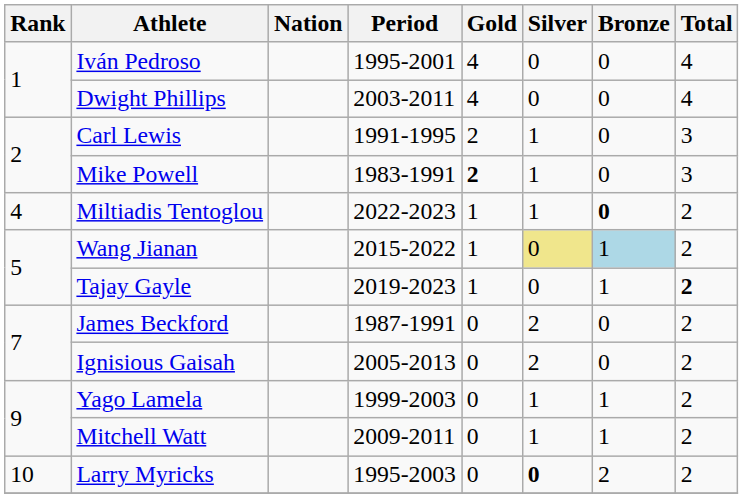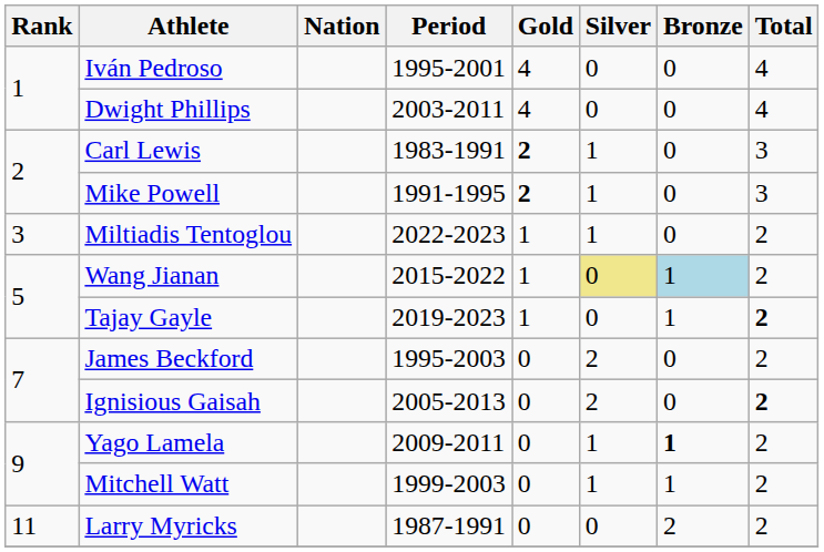 <table class="wikitable sortable">
 <tr>
 <th class="unsortable">Rank</th>
 <th>Athlete</th>
 <th>Nation</th>
 <th>Period</th>
 <th>Gold</th>
 <th>Silver</th>
 <th>Bronze</th>
 <th>Total</th>
 </tr>
 <tr>
 <td rowspan="2">1</td>
 <td align="left"><a href='#'>Iván Pedroso</a></td>
 <td align="left"></td>
 <td>1995-2001</td>
 <td>4</td>
 <td>0</td>
 <td>0</td>
 <td>4</td>
 </tr>
 <tr>
 <td><a href='#'>Dwight Phillips</a></td>
 <td></td>
 <td>2003-2011</td>
 <td>4</td>
 <td>0</td>
 <td>0</td>
 <td>4</td>
 </tr>
 <tr>
 <td rowspan="2">2</td>
 <td align="left"><a href='#'>Carl Lewis</a></td>
 <td align="left"></td>
-<td>1991-1995</td>
-<td>2</td>
+<td>1983-1991</td>
+<td><strong>2</strong></td>
 <td>1</td>
 <td>0</td>
 <td>3</td>
 </tr>
 <tr>
 <td align="left"><a href='#'>Mike Powell</a></td>
 <td align="left"></td>
-<td>1983-1991</td>
+<td>1991-1995</td>
 <td><strong>2</strong></td>
 <td>1</td>
 <td>0</td>
 <td>3</td>
 </tr>
 <tr>
-<td>4</td>
+<td>3</td>
 <td align="left"><a href='#'>Miltiadis Tentoglou</a></td>
 <td align="left"></td>
 <td>2022-2023</td>
 <td>1</td>
 <td>1</td>
-<td><strong>0</strong></td>
+<td>0</td>
 <td>2</td>
 </tr>
 <tr>
 <td rowspan="2">5</td>
 <td align="left"><a href='#'>Wang Jianan</a></td>
 <td align="left"></td>
 <td>2015-2022</td>
 <td>1</td>
 <td style="background: khaki;">0</td>
 <td style="background: lightblue;">1</td>
 <td>2</td>
 </tr>
 <tr>
 <td align="left"><a href='#'>Tajay Gayle</a></td>
 <td align="left"></td>
 <td>2019-2023</td>
 <td>1</td>
 <td>0</td>
 <td>1</td>
 <td><strong>2</strong></td>
 </tr>
 <tr>
 <td rowspan="2">7</td>
 <td align="left"><a href='#'>James Beckford</a></td>
 <td align="left"></td>
-<td>1987-1991</td>
+<td>1995-2003</td>
 <td>0</td>
 <td>2</td>
 <td>0</td>
 <td>2</td>
 </tr>
 <tr>
 <td align="left"><a href='#'>Ignisious Gaisah</a></td>
 <td align="left"><br></td>
 <td>2005-2013</td>
 <td>0</td>
 <td>2</td>
 <td>0</td>
-<td>2</td>
+<td><strong>2</strong></td>
 </tr>
 <tr>
 <td rowspan="2">9</td>
 <td align="left"><a href='#'>Yago Lamela</a></td>
+<td align="left"></td>
+<td>2009-2011</td>
+<td>0</td>
+<td>1</td>
+<td><strong>1</strong></td>
+<td>2</td>
+</tr>
+<tr>
+<td align="left"><a href='#'>Mitchell Watt</a></td>
 <td align="left"></td>
 <td>1999-2003</td>
 <td>0</td>
 <td>1</td>
 <td>1</td>
 <td>2</td>
 </tr>
 <tr>
-<td align="left"><a href='#'>Mitchell Watt</a></td>
-<td align="left"></td>
-<td>2009-2011</td>
-<td>0</td>
-<td>1</td>
-<td>1</td>
-<td>2</td>
-</tr>
-<tr>
-<td>10</td>
+<td>11</td>
 <td align="left"><a href='#'>Larry Myricks</a></td>
 <td align="left"></td>
-<td>1995-2003</td>
+<td>1987-1991</td>
 <td>0</td>
-<td><strong>0</strong></td>
+<td>0</td>
 <td>2</td>
 <td>2</td>
 </tr>
 <tr>
 </tr>
 </table>
